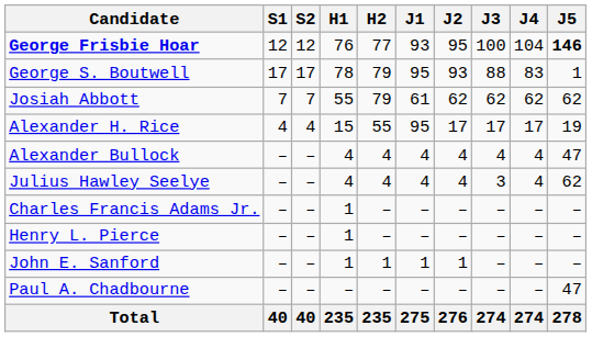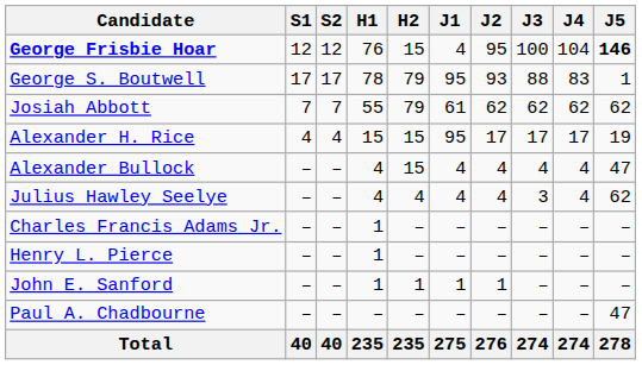 <table class="wikitable" style="text-align:right">
 <tr>
 <th>Candidate</th>
 <th>S1</th>
 <th>S2</th>
 <th>H1</th>
 <th>H2</th>
 <th>J1</th>
 <th>J2</th>
 <th>J3</th>
 <th>J4</th>
 <th>J5</th>
 </tr>
 <tr>
 <td align=left> <strong><a href='#'>George Frisbie Hoar</a></strong></td>
 <td>12</td>
 <td>12</td>
 <td>76</td>
-<td>77</td>
-<td>93</td>
+<td>15</td>
+<td>4</td>
 <td>95</td>
 <td>100</td>
 <td>104</td>
 <td><strong>146</strong></td>
 </tr>
 <tr>
 <td align=left> <a href='#'>George S. Boutwell</a></td>
 <td>17</td>
 <td>17</td>
 <td>78</td>
 <td>79</td>
 <td>95</td>
 <td>93</td>
 <td>88</td>
 <td>83</td>
 <td>1</td>
 </tr>
 <tr>
 <td align=left> <a href='#'>Josiah Abbott</a></td>
 <td>7</td>
 <td>7</td>
 <td>55</td>
 <td>79</td>
 <td>61</td>
 <td>62</td>
 <td>62</td>
 <td>62</td>
 <td>62</td>
 </tr>
 <tr>
 <td align=left> <a href='#'>Alexander H. Rice</a></td>
 <td>4</td>
 <td>4</td>
 <td>15</td>
-<td>55</td>
+<td>15</td>
 <td>95</td>
 <td>17</td>
 <td>17</td>
 <td>17</td>
 <td>19</td>
 </tr>
 <tr>
 <td align=left> <a href='#'>Alexander Bullock</a></td>
 <td>–</td>
 <td>–</td>
 <td>4</td>
-<td>4</td>
+<td>15</td>
 <td>4</td>
 <td>4</td>
 <td>4</td>
 <td>4</td>
 <td>47</td>
 </tr>
 <tr>
 <td align=left> <a href='#'>Julius Hawley Seelye</a></td>
 <td>–</td>
 <td>–</td>
 <td>4</td>
 <td>4</td>
 <td>4</td>
 <td>4</td>
 <td>3</td>
 <td>4</td>
 <td>62</td>
 </tr>
 <tr>
 <td align=left> <a href='#'>Charles Francis Adams Jr.</a></td>
 <td>–</td>
 <td>–</td>
 <td>1</td>
 <td>–</td>
 <td>–</td>
 <td>–</td>
 <td>–</td>
 <td>–</td>
 <td>–</td>
 </tr>
 <tr>
 <td align=left> <a href='#'>Henry L. Pierce</a></td>
 <td>–</td>
 <td>–</td>
 <td>1</td>
 <td>–</td>
 <td>–</td>
 <td>–</td>
 <td>–</td>
 <td>–</td>
 <td>–</td>
 </tr>
 <tr>
 <td align=left> <a href='#'>John E. Sanford</a></td>
 <td>–</td>
 <td>–</td>
 <td>1</td>
 <td>1</td>
 <td>1</td>
 <td>1</td>
 <td>–</td>
 <td>–</td>
 <td>–</td>
 </tr>
 <tr>
 <td align=left> <a href='#'>Paul A. Chadbourne</a></td>
 <td>–</td>
 <td>–</td>
 <td>–</td>
 <td>–</td>
 <td>–</td>
 <td>–</td>
 <td>–</td>
 <td>–</td>
 <td>47</td>
 </tr>
 <tr>
 <th>Total</th>
 <th>40</th>
 <th>40</th>
 <th>235</th>
 <th>235</th>
 <th>275</th>
 <th>276</th>
 <th>274</th>
 <th>274</th>
 <th>278</th>
 </tr>
 </table>
